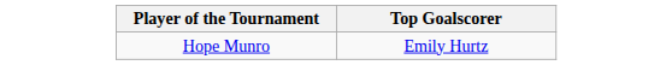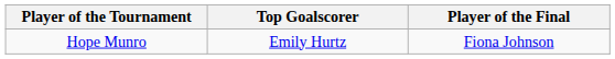 <table class=wikitable style="margin:auto; text-align:center">
 <tr>
 <th style="width: 200px;">Player of the Tournament</th>
 <th style="width: 200px;">Top Goalscorer</th>
+<th style="width: 200px;">Player of the Final</th>
 </tr>
 <tr>
 <td><a href='#'>Hope Munro</a></td>
 <td><a href='#'>Emily Hurtz</a></td>
+<td><a href='#'>Fiona Johnson</a></td>
 </tr>
 </table>
